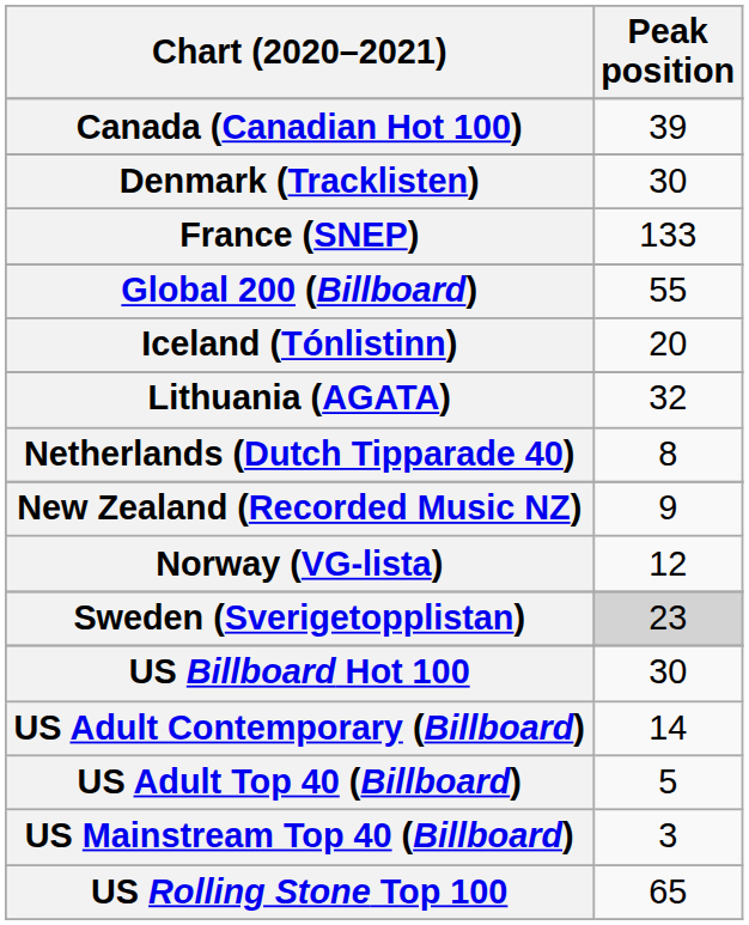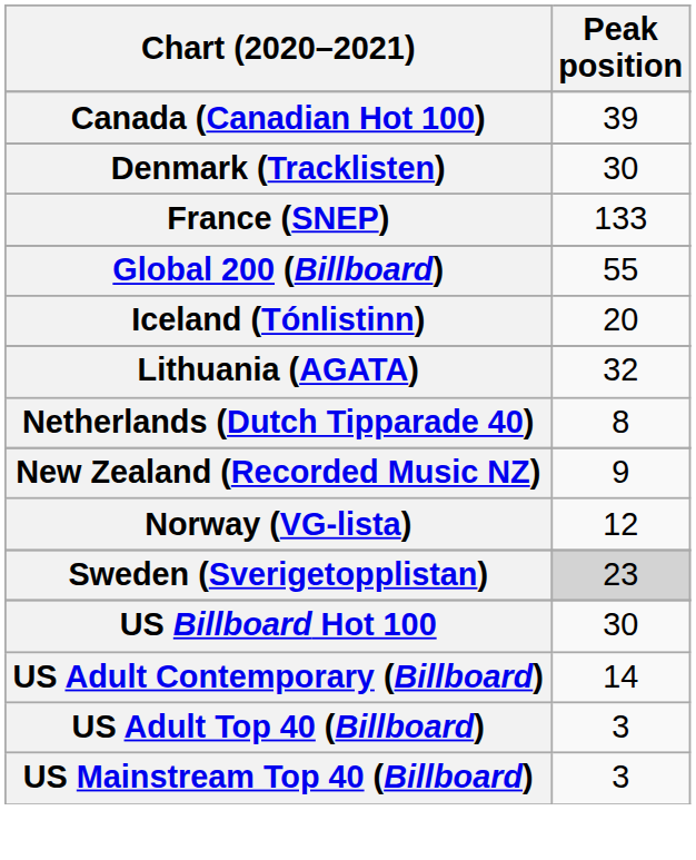 <table class="wikitable sortable plainrowheaders" style="text-align:center">
 <tr>
 <th scope="col">Chart (2020–2021)</th>
 <th scope="col">Peak<br>position</th>
 </tr>
 <tr>
 </tr>
 <tr>
 </tr>
 <tr>
 </tr>
 <tr>
 </tr>
 <tr>
 <th scope="row">Canada (<a href='#'>Canadian Hot 100</a>)</th>
 <td>39</td>
 </tr>
 <tr>
 </tr>
 <tr>
 <th scope="row">Denmark (<a href='#'>Tracklisten</a>)</th>
 <td>30</td>
 </tr>
 <tr>
 <th scope="row">France (<a href='#'>SNEP</a>)</th>
 <td>133</td>
 </tr>
 <tr>
 </tr>
 <tr>
 <th scope="row"><a href='#'>Global 200</a> (<em><a href='#'>Billboard</a></em>)</th>
 <td>55</td>
 </tr>
 <tr>
 <th scope="row">Iceland (<a href='#'>Tónlistinn</a>)</th>
 <td>20</td>
 </tr>
 <tr>
 </tr>
 <tr>
 <th scope="row">Lithuania (<a href='#'>AGATA</a>)</th>
 <td>32</td>
 </tr>
 <tr>
 <th scope="row">Netherlands (<a href='#'>Dutch Tipparade 40</a>)</th>
 <td>8</td>
 </tr>
 <tr>
 </tr>
 <tr>
 <th scope="row">New Zealand (<a href='#'>Recorded Music NZ</a>)</th>
 <td>9</td>
 </tr>
 <tr>
 <th scope="row">Norway (<a href='#'>VG-lista</a>)</th>
 <td>12</td>
 </tr>
 <tr>
 </tr>
 <tr>
 </tr>
 <tr>
 <th scope="row">Sweden (<a href='#'>Sverigetopplistan</a>)</th>
 <td style="background: lightgrey;">23</td>
 </tr>
 <tr>
 </tr>
 <tr>
 </tr>
 <tr>
 <th scope="row">US <a href='#'><em>Billboard</em> Hot 100</a></th>
 <td>30</td>
 </tr>
 <tr>
 <th scope="row">US <a href='#'>Adult Contemporary</a> (<em><a href='#'>Billboard</a></em>)</th>
 <td>14</td>
 </tr>
 <tr>
 <th scope="row">US <a href='#'>Adult Top 40</a> (<em><a href='#'>Billboard</a></em>)</th>
-<td>5</td>
+<td>3</td>
 </tr>
 <tr>
 <th scope="row">US <a href='#'>Mainstream Top 40</a> (<em><a href='#'>Billboard</a></em>)</th>
 <td>3</td>
 </tr>
-<tr>
-<th scope="row">US <a href='#'><em>Rolling Stone</em> Top 100</a></th>
-<td>65</td>
-</tr>
 </table>
